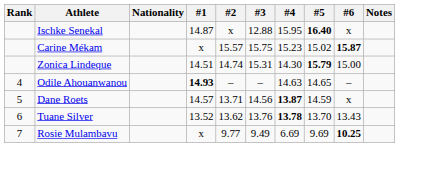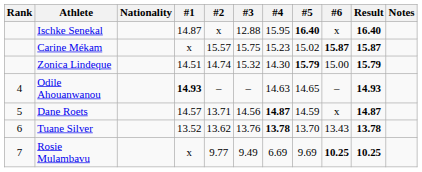 <table class="wikitable sortable" style="text-align:center">
 <tr>
 <th>Rank</th>
 <th>Athlete</th>
 <th>Nationality</th>
 <th>#1</th>
 <th>#2</th>
 <th>#3</th>
 <th>#4</th>
 <th>#5</th>
 <th>#6</th>
+<th>Result</th>
 <th>Notes</th>
 </tr>
 <tr>
 <td></td>
 <td align="left"><a href='#'>Ischke Senekal</a></td>
 <td align=left></td>
 <td>14.87</td>
 <td>x</td>
 <td>12.88</td>
 <td>15.95</td>
 <td><strong>16.40</strong></td>
 <td>x</td>
+<td><strong>16.40</strong></td>
 <td></td>
 </tr>
 <tr>
 <td></td>
 <td align="left"><a href='#'>Carine Mékam</a></td>
 <td align=left></td>
 <td>x</td>
 <td>15.57</td>
 <td>15.75</td>
 <td>15.23</td>
 <td>15.02</td>
 <td><strong>15.87</strong></td>
+<td><strong>15.87</strong></td>
 <td></td>
 </tr>
 <tr>
 <td></td>
 <td align="left"><a href='#'>Zonica Lindeque</a></td>
 <td align=left></td>
 <td>14.51</td>
 <td>14.74</td>
-<td>15.31</td>
+<td>15.32</td>
 <td>14.30</td>
 <td><strong>15.79</strong></td>
 <td>15.00</td>
+<td><strong>15.79</strong></td>
 <td></td>
 </tr>
 <tr>
 <td>4</td>
 <td align="left"><a href='#'>Odile Ahouanwanou</a></td>
 <td align=left></td>
 <td><strong>14.93</strong></td>
 <td>–</td>
 <td>–</td>
 <td>14.63</td>
 <td>14.65</td>
 <td>–</td>
+<td><strong>14.93</strong></td>
 <td></td>
 </tr>
 <tr>
 <td>5</td>
 <td align="left"><a href='#'>Dane Roets</a></td>
 <td align=left></td>
 <td>14.57</td>
 <td>13.71</td>
 <td>14.56</td>
-<td><strong>13.87</strong></td>
+<td><strong>14.87</strong></td>
 <td>14.59</td>
 <td>x</td>
+<td><strong>14.87</strong></td>
 <td></td>
 </tr>
 <tr>
 <td>6</td>
 <td align="left"><a href='#'>Tuane Silver</a></td>
 <td align=left></td>
 <td>13.52</td>
 <td>13.62</td>
 <td>13.76</td>
 <td><strong>13.78</strong></td>
 <td>13.70</td>
 <td>13.43</td>
+<td><strong>13.78</strong></td>
 <td></td>
 </tr>
 <tr>
 <td>7</td>
 <td align="left"><a href='#'>Rosie Mulambavu</a></td>
 <td align=left></td>
 <td>x</td>
 <td>9.77</td>
 <td>9.49</td>
 <td>6.69</td>
 <td>9.69</td>
 <td><strong>10.25</strong></td>
+<td><strong>10.25</strong></td>
 <td></td>
 </tr>
 </table>
